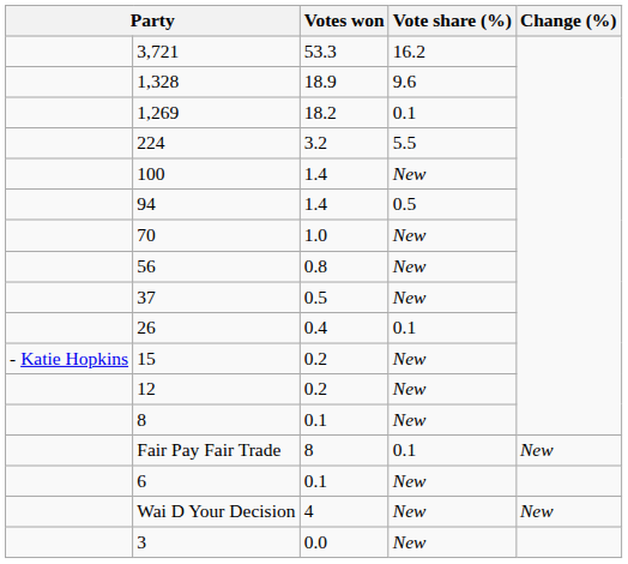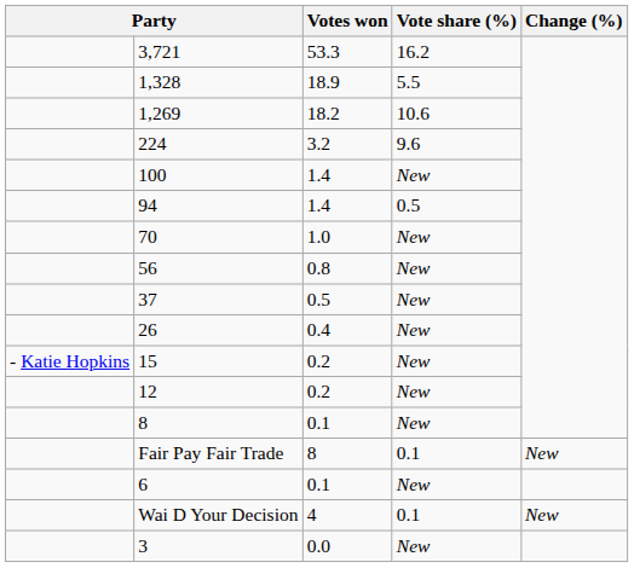 <table class="wikitable sortable" style="font-size:95%">
 <tr>
 <th colspan="2">Party</th>
 <th>Votes won</th>
 <th>Vote share (%)</th>
 <th>Change (%)</th>
 </tr>
 <tr>
 <td></td>
 <td>3,721</td>
 <td>53.3</td>
 <td> 16.2</td>
 </tr>
 <tr>
 <td></td>
 <td>1,328</td>
 <td>18.9</td>
-<td> 9.6</td>
+<td> 5.5</td>
 </tr>
 <tr>
 <td></td>
 <td>1,269</td>
 <td>18.2</td>
-<td>0.1</td>
+<td> 10.6</td>
 </tr>
 <tr>
 <td></td>
 <td>224</td>
 <td>3.2</td>
-<td> 5.5</td>
+<td> 9.6</td>
 </tr>
 <tr>
 <td></td>
 <td>100</td>
 <td>1.4</td>
 <td><em>New</em></td>
 </tr>
 <tr>
 <td></td>
 <td>94</td>
 <td>1.4</td>
 <td> 0.5</td>
 </tr>
 <tr>
 <td></td>
 <td>70</td>
 <td>1.0</td>
 <td><em>New</em></td>
 </tr>
 <tr>
 <td></td>
 <td>56</td>
 <td>0.8</td>
 <td><em>New</em></td>
 </tr>
 <tr>
 <td></td>
 <td>37</td>
 <td>0.5</td>
 <td><em>New</em></td>
 </tr>
 <tr>
 <td></td>
 <td>26</td>
 <td>0.4</td>
-<td>0.1</td>
+<td><em>New</em></td>
 </tr>
 <tr>
 <td> - <a href='#'>Katie Hopkins</a></td>
 <td>15</td>
 <td>0.2</td>
 <td><em>New</em></td>
 </tr>
 <tr>
 <td></td>
 <td>12</td>
 <td>0.2</td>
 <td><em>New</em></td>
 </tr>
 <tr>
 <td></td>
 <td>8</td>
 <td>0.1</td>
 <td><em>New</em></td>
 </tr>
 <tr>
 <td></td>
 <td>Fair Pay Fair Trade</td>
 <td>8</td>
 <td>0.1</td>
 <td><em>New</em></td>
 </tr>
 <tr>
 <td></td>
 <td>6</td>
 <td>0.1</td>
 <td><em>New</em></td>
 </tr>
 <tr>
 <td></td>
 <td>Wai D Your Decision</td>
 <td>4</td>
-<td><em>New</em></td>
+<td>0.1</td>
 <td><em>New</em></td>
 </tr>
 <tr>
 <td></td>
 <td>3</td>
 <td>0.0</td>
 <td><em>New</em></td>
 </tr>
 </table>
